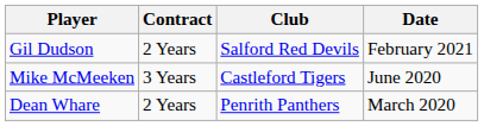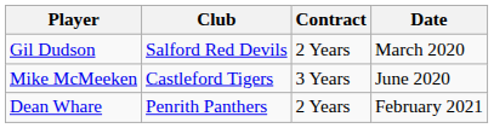 <table class="wikitable">
 <tr>
 <th>Player</th>
+<th>Club</th>
 <th>Contract</th>
-<th>Club</th>
 <th>Date</th>
 </tr>
 <tr>
 <td> <a href='#'>Gil Dudson</a></td>
+<td> <a href='#'>Salford Red Devils</a></td>
 <td>2 Years</td>
-<td> <a href='#'>Salford Red Devils</a></td>
-<td>February 2021</td>
+<td>March 2020</td>
 </tr>
 <tr>
 <td> <a href='#'>Mike McMeeken</a></td>
+<td> <a href='#'>Castleford Tigers</a></td>
 <td>3 Years</td>
-<td> <a href='#'>Castleford Tigers</a></td>
 <td>June 2020</td>
 </tr>
 <tr>
 <td> <a href='#'>Dean Whare</a></td>
+<td> <a href='#'>Penrith Panthers</a></td>
 <td>2 Years</td>
-<td> <a href='#'>Penrith Panthers</a></td>
-<td>March 2020</td>
+<td>February 2021</td>
 </tr>
 </table>
